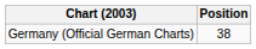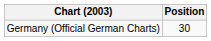 <table class="wikitable sortable plainrowheaders" style="text-align:center">
 <tr>
 <th scope="col">Chart (2003)</th>
 <th scope="col">Position</th>
 </tr>
 <tr>
 <td align="left">Germany (Official German Charts)</td>
-<td align="center">38</td>
+<td align="center">30</td>
 </tr>
 </table>
